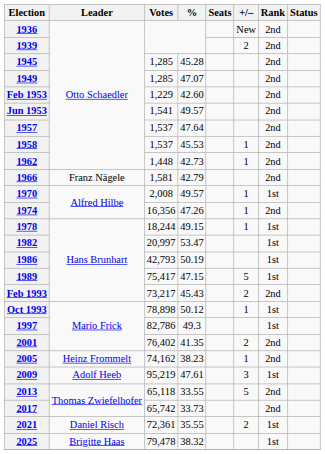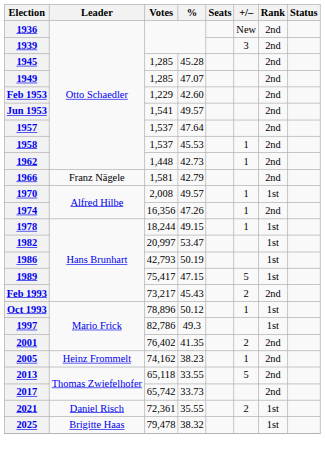 <table class=wikitable style=text-align:center>
 <tr>
 <th>Election</th>
 <th>Leader</th>
 <th>Votes</th>
 <th>%</th>
 <th>Seats</th>
 <th>+/–</th>
 <th>Rank</th>
 <th>Status</th>
 </tr>
 <tr>
 <th><a href='#'>1936</a></th>
 <td rowspan=9><a href='#'>Otto Schaedler</a></td>
 <td rowspan=2 colspan=2></td>
 <td></td>
 <td>New</td>
 <td> 2nd</td>
 <td></td>
 </tr>
 <tr>
 <th><a href='#'>1939</a></th>
 <td></td>
-<td> 2</td>
+<td> 3</td>
 <td> 2nd</td>
 <td></td>
 </tr>
 <tr>
 <th><a href='#'>1945</a></th>
 <td>1,285</td>
 <td>45.28</td>
 <td></td>
 <td></td>
 <td> 2nd</td>
 <td></td>
 </tr>
 <tr>
 <th><a href='#'>1949</a></th>
 <td>1,285</td>
 <td>47.07</td>
 <td></td>
 <td></td>
 <td> 2nd</td>
 <td></td>
 </tr>
 <tr>
 <th><a href='#'>Feb 1953</a></th>
 <td>1,229</td>
 <td>42.60</td>
 <td></td>
 <td></td>
 <td> 2nd</td>
 <td></td>
 </tr>
 <tr>
 <th><a href='#'>Jun 1953</a></th>
 <td>1,541</td>
 <td>49.57</td>
 <td></td>
 <td></td>
 <td> 2nd</td>
 <td></td>
 </tr>
 <tr>
 <th><a href='#'>1957</a></th>
 <td>1,537</td>
 <td>47.64</td>
 <td></td>
 <td></td>
 <td> 2nd</td>
 <td></td>
 </tr>
 <tr>
 <th><a href='#'>1958</a></th>
 <td>1,537</td>
 <td>45.53</td>
 <td></td>
 <td> 1</td>
 <td> 2nd</td>
 <td></td>
 </tr>
 <tr>
 <th><a href='#'>1962</a></th>
 <td>1,448</td>
 <td>42.73</td>
 <td></td>
 <td> 1</td>
 <td> 2nd</td>
 <td></td>
 </tr>
 <tr>
 <th><a href='#'>1966</a></th>
 <td>Franz Nägele</td>
 <td>1,581</td>
 <td>42.79</td>
 <td></td>
 <td></td>
 <td> 2nd</td>
 <td></td>
 </tr>
 <tr>
 <th><a href='#'>1970</a></th>
 <td rowspan=2><a href='#'>Alfred Hilbe</a></td>
 <td>2,008</td>
 <td>49.57</td>
 <td></td>
 <td> 1</td>
 <td> 1st</td>
 <td></td>
 </tr>
 <tr>
 <th><a href='#'>1974</a></th>
 <td>16,356</td>
 <td>47.26</td>
 <td></td>
 <td> 1</td>
 <td> 2nd</td>
 <td></td>
 </tr>
 <tr>
 <th><a href='#'>1978</a></th>
 <td rowspan=5><a href='#'>Hans Brunhart</a></td>
 <td>18,244</td>
 <td>49.15</td>
 <td></td>
 <td> 1</td>
 <td> 1st</td>
 <td></td>
 </tr>
 <tr>
 <th><a href='#'>1982</a></th>
 <td>20,997</td>
 <td>53.47</td>
 <td></td>
 <td></td>
 <td> 1st</td>
 <td></td>
 </tr>
 <tr>
 <th><a href='#'>1986</a></th>
 <td>42,793</td>
 <td>50.19</td>
 <td></td>
 <td></td>
 <td> 1st</td>
 <td></td>
 </tr>
 <tr>
 <th><a href='#'>1989</a></th>
 <td>75,417</td>
 <td>47.15</td>
 <td></td>
 <td> 5</td>
 <td> 1st</td>
 <td></td>
 </tr>
 <tr>
 <th><a href='#'>Feb 1993</a></th>
 <td>73,217</td>
 <td>45.43</td>
 <td></td>
 <td> 2</td>
 <td> 2nd</td>
 <td></td>
 </tr>
 <tr>
 <th><a href='#'>Oct 1993</a></th>
 <td rowspan=3><a href='#'>Mario Frick</a></td>
-<td>78,898</td>
+<td>78,896</td>
 <td>50.12</td>
 <td></td>
 <td> 1</td>
 <td> 1st</td>
 <td></td>
 </tr>
 <tr>
 <th><a href='#'>1997</a></th>
 <td>82,786</td>
 <td>49.3</td>
 <td></td>
 <td></td>
 <td> 1st</td>
 <td></td>
 </tr>
 <tr>
 <th><a href='#'>2001</a></th>
 <td>76,402</td>
 <td>41.35</td>
 <td></td>
 <td> 2</td>
 <td> 2nd</td>
 <td></td>
 </tr>
 <tr>
 <th><a href='#'>2005</a></th>
 <td rowspan=1><a href='#'>Heinz Frommelt</a></td>
 <td>74,162</td>
 <td>38.23</td>
 <td></td>
 <td> 1</td>
 <td> 2nd</td>
-<td></td>
-</tr>
-<tr>
-<th><a href='#'>2009</a></th>
-<td rowspan=1><a href='#'>Adolf Heeb</a></td>
-<td>95,219</td>
-<td>47.61</td>
-<td></td>
-<td> 3</td>
-<td> 1st</td>
 <td></td>
 </tr>
 <tr>
 <th><a href='#'>2013</a></th>
 <td rowspan=2><a href='#'>Thomas Zwiefelhofer</a></td>
 <td>65,118</td>
 <td>33.55</td>
 <td></td>
 <td> 5</td>
 <td> 2nd</td>
 <td></td>
 </tr>
 <tr>
 <th><a href='#'>2017</a></th>
 <td>65,742</td>
 <td>33.73</td>
 <td></td>
 <td></td>
 <td> 2nd</td>
 <td></td>
 </tr>
 <tr>
 <th><a href='#'>2021</a></th>
 <td rowspan=1><a href='#'>Daniel Risch</a></td>
 <td>72,361</td>
 <td>35.55</td>
 <td></td>
 <td> 2</td>
 <td> 1st</td>
 <td></td>
 </tr>
 <tr>
 <th><a href='#'>2025</a></th>
 <td rowspan=1><a href='#'>Brigitte Haas</a></td>
 <td>79,478</td>
 <td>38.32</td>
 <td></td>
 <td></td>
 <td> 1st</td>
 <td></td>
 </tr>
 <tr>
 </tr>
 </table>
